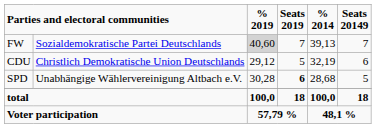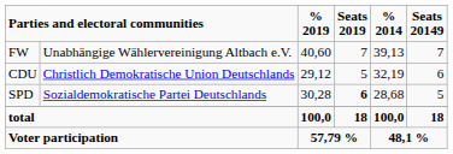 <table class="wikitable">
 <tr class="hintergrundfarbe5">
 <td colspan="2"><strong>Parties and electoral communities</strong></td>
 <td align="center"><strong>%<br>2019</strong></td>
 <td align="center"><strong>Seats<br>2019</strong></td>
 <td align="center"><strong>%<br>2014</strong></td>
 <td align="Center"><strong>Seats<br>20149</strong></td>
 </tr>
 <tr --->
 <td>FW</td>
-<td><a href='#'>Sozialdemokratische Partei Deutschlands</a></td>
-<td align="right" style="background: lightgrey;">40,60</td>
+<td>Unabhängige Wählervereinigung Altbach e.V.</td>
+<td align="right">40,60</td>
 <td align="right">7</td>
 <td align="right">39,13</td>
 <td align="right">7</td>
 </tr>
 <tr --->
 <td>CDU</td>
 <td><a href='#'>Christlich Demokratische Union Deutschlands</a></td>
 <td align="right">29,12</td>
 <td align="right">5</td>
 <td align="right">32,19</td>
 <td align="right">6</td>
 </tr>
 <tr --->
 <td>SPD</td>
-<td>Unabhängige Wählervereinigung Altbach e.V.</td>
+<td><a href='#'>Sozialdemokratische Partei Deutschlands</a></td>
 <td align="right">30,28</td>
 <td align="right"><strong>6</strong></td>
 <td align="right">28,68</td>
 <td align="right">5</td>
 </tr>
 <tr --->
 </tr>
 <tr -- class="hintergrundfarbe5">
 <td colspan="2"><strong>total</strong></td>
 <td align="right"><strong>100,0</strong></td>
 <td align="right"><strong>18</strong></td>
 <td align="right"><strong>100,0</strong></td>
 <td align="right"><strong>18</strong></td>
 </tr>
 <tr -- class="hintergrundfarbe5">
 <td colspan="2"><strong>Voter participation</strong></td>
 <td colspan="2" align="center"><strong>57,79 %</strong></td>
 <td colspan="2" align="center"><strong>48,1 %</strong></td>
 </tr>
 </table>
